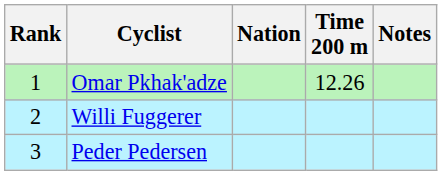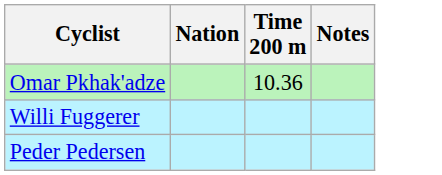 <table class="wikitable sortable" style="text-align:center">
 <tr>
-<th>Rank</th>
 <th>Cyclist</th>
 <th>Nation</th>
 <th>Time<br>200 m</th>
 <th>Notes</th>
 </tr>
 <tr bgcolor=bbf3bb>
-<td>1</td>
 <td align=left><a href='#'>Omar Pkhak'adze</a></td>
 <td align=left></td>
-<td>12.26</td>
+<td>10.36</td>
 <td></td>
 </tr>
 <tr bgcolor=bbf3ff>
-<td>2</td>
 <td align=left><a href='#'>Willi Fuggerer</a></td>
 <td align=left></td>
 <td></td>
 <td></td>
 </tr>
 <tr bgcolor=bbf3ff>
-<td>3</td>
 <td align=left><a href='#'>Peder Pedersen</a></td>
 <td align=left></td>
 <td></td>
 <td></td>
 </tr>
 </table>
